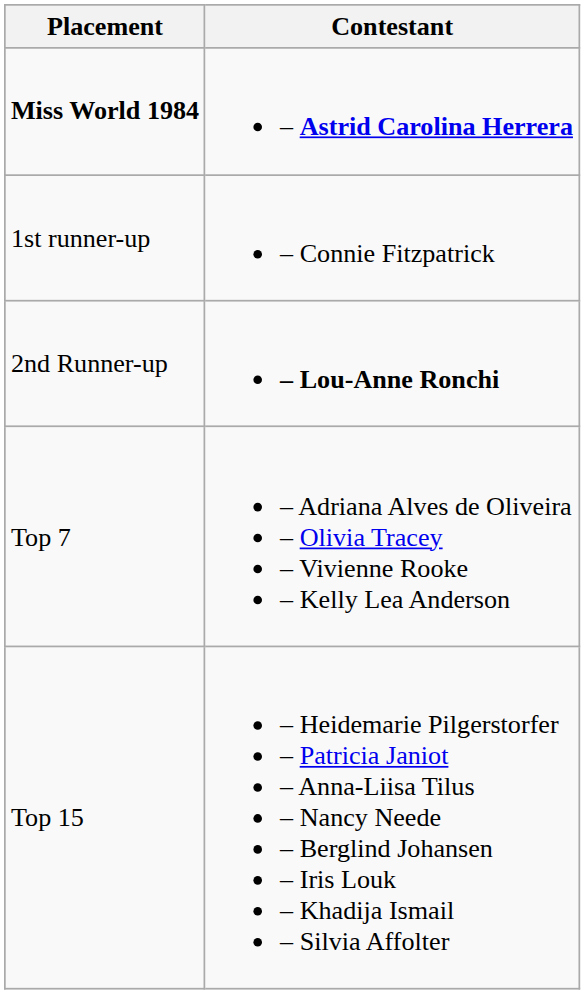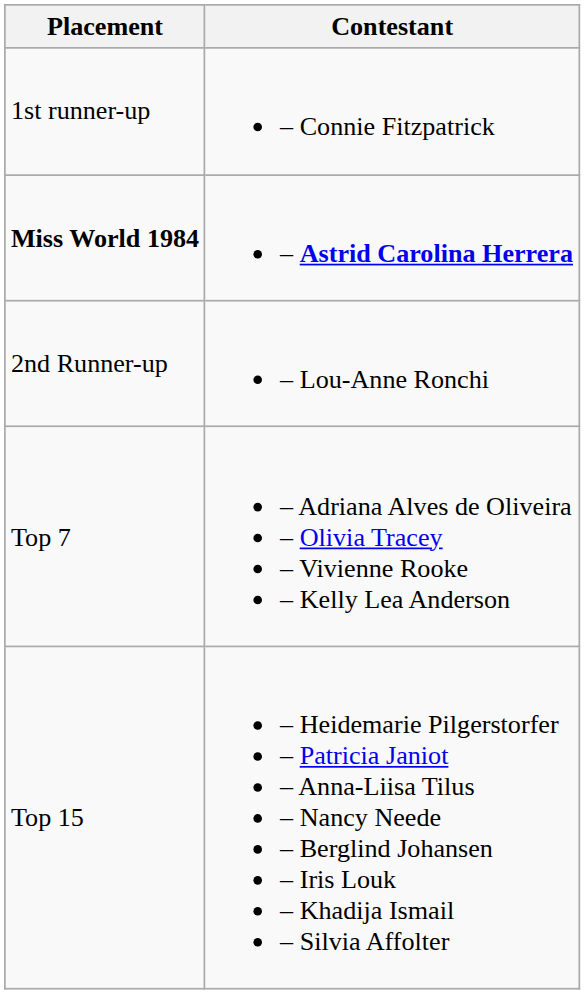 <table class="wikitable sortable" style="font-size:95%;">
 <tr>
 <th>Placement</th>
 <th>Contestant</th>
 </tr>
 <tr>
+<td>1st runner-up</td>
+<td><br><ul><li> – Connie Fitzpatrick</li></ul></td>
+</tr>
+<tr>
 <td><strong>Miss World 1984</strong></td>
 <td><br><ul><li><strong></strong> – <strong><a href='#'>Astrid Carolina Herrera</a></strong></li></ul></td>
 </tr>
 <tr>
-<td>1st runner-up</td>
-<td><br><ul><li> – Connie Fitzpatrick</li></ul></td>
-</tr>
-<tr>
 <td>2nd Runner-up</td>
-<td><strong><br><ul><li> – Lou-Anne Ronchi</li></ul></strong></td>
+<td><br><ul><li> – Lou-Anne Ronchi</li></ul></td>
 </tr>
 <tr>
 <td>Top 7</td>
 <td><br><ul><li> – Adriana Alves de Oliveira</li><li> – <a href='#'>Olivia Tracey</a></li><li> – Vivienne Rooke</li><li> – Kelly Lea Anderson</li></ul></td>
 </tr>
 <tr>
 <td>Top 15</td>
 <td><br><ul><li> – Heidemarie Pilgerstorfer</li><li> – <a href='#'>Patricia Janiot</a></li><li> – Anna-Liisa Tilus</li><li> – Nancy Neede</li><li> – Berglind Johansen</li><li> – Iris Louk</li><li> – Khadija Ismail</li><li> – Silvia Affolter</li></ul></td>
 </tr>
 </table>
